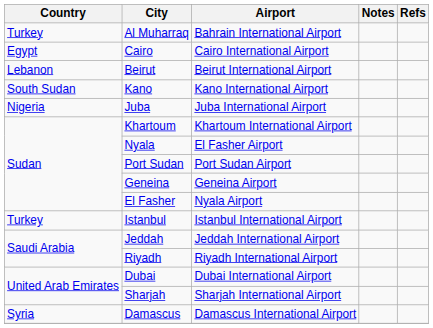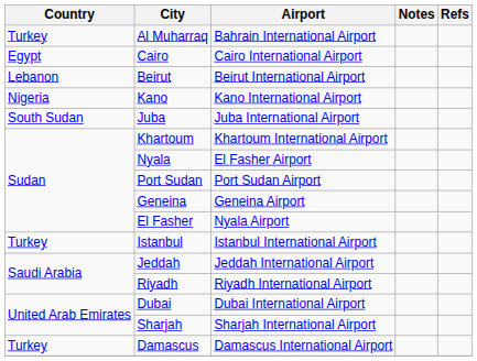 <table class="wikitable sortable">
 <tr>
 <th>Country</th>
 <th>City</th>
 <th>Airport</th>
 <th>Notes</th>
 <th>Refs</th>
 </tr>
 <tr>
 <td><a href='#'>Turkey</a></td>
 <td><a href='#'>Al Muharraq</a></td>
 <td><a href='#'>Bahrain International Airport</a></td>
 <td></td>
 <td align="center"></td>
 </tr>
 <tr>
 <td><a href='#'>Egypt</a></td>
 <td><a href='#'>Cairo</a></td>
 <td><a href='#'>Cairo International Airport</a></td>
 <td></td>
 <td align=center></td>
 </tr>
 <tr>
 <td><a href='#'>Lebanon</a></td>
 <td><a href='#'>Beirut</a></td>
 <td><a href='#'>Beirut International Airport</a></td>
 <td></td>
 <td align=center></td>
 </tr>
 <tr>
-<td><a href='#'>South Sudan</a></td>
+<td><a href='#'>Nigeria</a></td>
 <td><a href='#'>Kano</a></td>
 <td><a href='#'>Kano International Airport</a></td>
 <td></td>
 <td align=center></td>
 </tr>
 <tr>
-<td><a href='#'>Nigeria</a></td>
+<td><a href='#'>South Sudan</a></td>
 <td><a href='#'>Juba</a></td>
 <td><a href='#'>Juba International Airport</a></td>
 <td></td>
 <td align=center></td>
 </tr>
 <tr>
 <td rowspan="5"><a href='#'>Sudan</a></td>
 <td><a href='#'>Khartoum</a></td>
 <td><a href='#'>Khartoum International Airport</a></td>
 <td></td>
 <td align=center></td>
 </tr>
 <tr>
 <td><a href='#'>Nyala</a></td>
 <td><a href='#'>El Fasher Airport</a></td>
 <td></td>
 <td align=center></td>
 </tr>
 <tr>
 <td><a href='#'>Port Sudan</a></td>
 <td><a href='#'>Port Sudan Airport</a></td>
 <td></td>
 <td align=center></td>
 </tr>
 <tr>
 <td><a href='#'>Geneina</a></td>
 <td><a href='#'>Geneina Airport</a></td>
 <td></td>
 <td align=center></td>
 </tr>
 <tr>
 <td><a href='#'>El Fasher</a></td>
 <td><a href='#'>Nyala Airport</a></td>
 <td></td>
 <td align=center></td>
 </tr>
 <tr>
 <td><a href='#'>Turkey</a></td>
 <td><a href='#'>Istanbul</a></td>
 <td><a href='#'>Istanbul International Airport</a></td>
 <td></td>
 <td align=center></td>
 </tr>
 <tr>
 <td rowspan="2"><a href='#'>Saudi Arabia</a></td>
 <td><a href='#'>Jeddah</a></td>
 <td><a href='#'>Jeddah International Airport</a></td>
 <td></td>
 <td align=center></td>
 </tr>
 <tr>
 <td><a href='#'>Riyadh</a></td>
 <td><a href='#'>Riyadh International Airport</a></td>
 <td></td>
 <td align=center></td>
 </tr>
 <tr>
 <td rowspan="2"><a href='#'>United Arab Emirates</a></td>
 <td><a href='#'>Dubai</a></td>
 <td><a href='#'>Dubai International Airport</a></td>
 <td></td>
 <td align=center></td>
 </tr>
 <tr>
 <td><a href='#'>Sharjah</a></td>
 <td><a href='#'>Sharjah International Airport</a></td>
 <td></td>
 <td align=center></td>
 </tr>
 <tr>
-<td><a href='#'>Syria</a></td>
+<td><a href='#'>Turkey</a></td>
 <td><a href='#'>Damascus</a></td>
 <td><a href='#'>Damascus International Airport</a></td>
 <td></td>
 <td align=center></td>
 </tr>
 <tr>
 </tr>
 </table>
